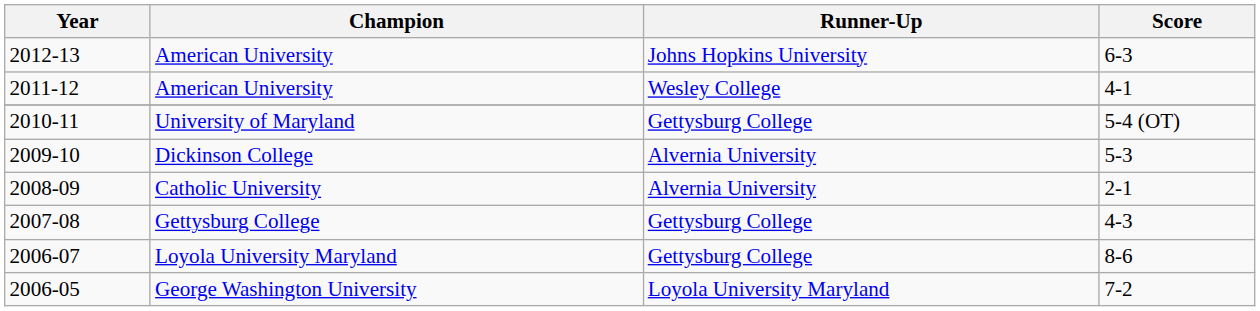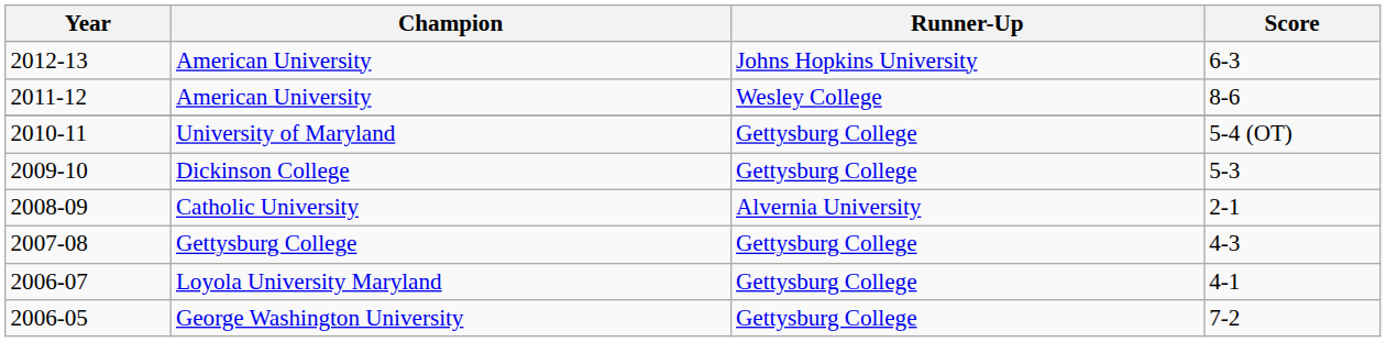 <table class="wikitable" style="width:75%;">
 <tr>
 <th>Year</th>
 <th>Champion</th>
 <th>Runner-Up</th>
 <th>Score</th>
 </tr>
 <tr>
 <td>2012-13</td>
 <td><a href='#'>American University</a></td>
 <td><a href='#'>Johns Hopkins University</a></td>
 <td>6-3</td>
 </tr>
 <tr>
 <td>2011-12</td>
 <td><a href='#'>American University</a></td>
 <td><a href='#'>Wesley College</a></td>
-<td>4-1</td>
+<td>8-6</td>
 </tr>
 <tr>
 </tr>
 <tr>
 <td>2010-11</td>
 <td><a href='#'>University of Maryland</a></td>
 <td><a href='#'>Gettysburg College</a></td>
 <td>5-4 (OT)</td>
 </tr>
 <tr>
 <td>2009-10</td>
 <td><a href='#'>Dickinson College</a></td>
-<td><a href='#'>Alvernia University</a></td>
+<td><a href='#'>Gettysburg College</a></td>
 <td>5-3</td>
 </tr>
 <tr>
 <td>2008-09</td>
 <td><a href='#'>Catholic University</a></td>
 <td><a href='#'>Alvernia University</a></td>
 <td>2-1</td>
 </tr>
 <tr>
 <td>2007-08</td>
 <td><a href='#'>Gettysburg College</a></td>
 <td><a href='#'>Gettysburg College</a></td>
 <td>4-3</td>
 </tr>
 <tr>
 <td>2006-07</td>
 <td><a href='#'>Loyola University Maryland</a></td>
 <td><a href='#'>Gettysburg College</a></td>
-<td>8-6</td>
+<td>4-1</td>
 </tr>
 <tr>
 <td>2006-05</td>
 <td><a href='#'>George Washington University</a></td>
-<td><a href='#'>Loyola University Maryland</a></td>
+<td><a href='#'>Gettysburg College</a></td>
 <td>7-2</td>
 </tr>
 </table>
